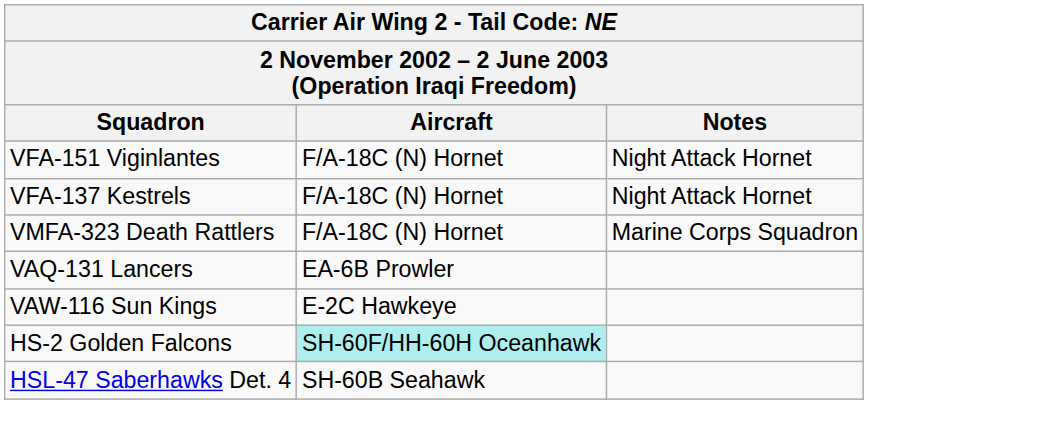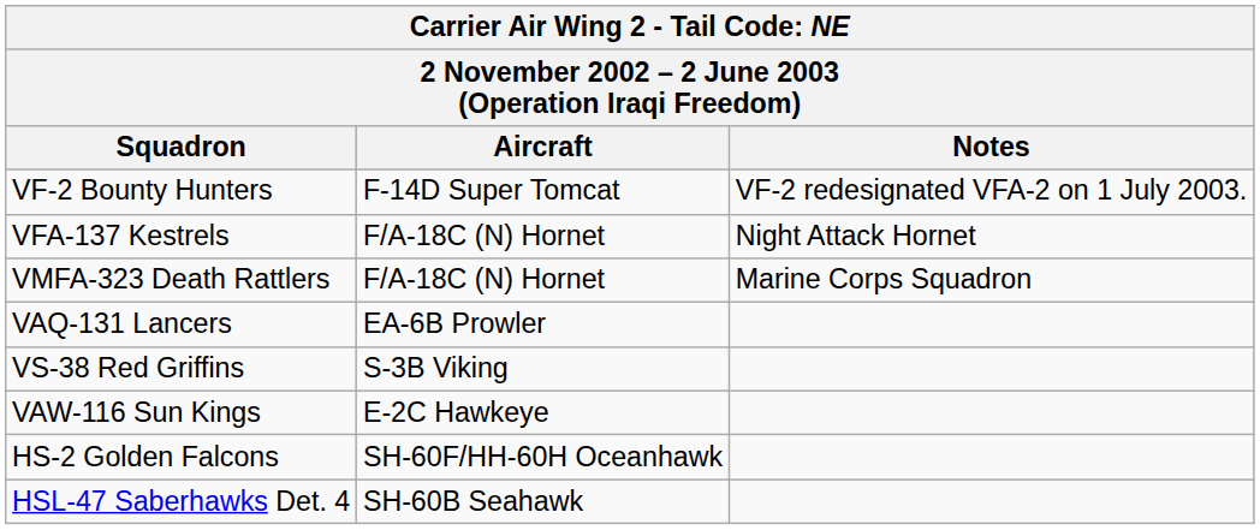 <table class="wikitable">
 <tr>
 <th colspan="3">Carrier Air Wing 2  - Tail Code: <em>NE</em></th>
 </tr>
 <tr>
 <th colspan="3">2 November 2002 – 2 June 2003<br>(Operation Iraqi Freedom)</th>
 </tr>
 <tr>
 <th>Squadron</th>
 <th>Aircraft</th>
 <th>Notes</th>
 </tr>
 <tr>
-<td>VFA-151 Viginlantes</td>
-<td>F/A-18C (N) Hornet</td>
-<td>Night Attack Hornet</td>
+<td>VF-2 Bounty Hunters</td>
+<td>F-14D Super Tomcat</td>
+<td>VF-2 redesignated VFA-2 on 1 July 2003.</td>
 </tr>
 <tr>
 <td>VFA-137 Kestrels</td>
 <td>F/A-18C (N) Hornet</td>
 <td>Night Attack Hornet</td>
 </tr>
 <tr>
 <td>VMFA-323 Death Rattlers</td>
 <td>F/A-18C (N) Hornet</td>
 <td>Marine Corps Squadron</td>
 </tr>
 <tr>
 <td>VAQ-131 Lancers</td>
 <td>EA-6B Prowler</td>
 <td></td>
 </tr>
 <tr>
+<td>VS-38 Red Griffins</td>
+<td>S-3B Viking</td>
+<td></td>
+</tr>
+<tr>
 <td>VAW-116 Sun Kings</td>
 <td>E-2C Hawkeye</td>
 <td></td>
 </tr>
 <tr>
 <td>HS-2 Golden Falcons</td>
-<td style="background: paleturquoise;">SH-60F/HH-60H Oceanhawk</td>
+<td>SH-60F/HH-60H Oceanhawk</td>
 <td></td>
 </tr>
 <tr>
 <td><a href='#'>HSL-47 Saberhawks</a> Det. 4</td>
 <td>SH-60B Seahawk</td>
 <td></td>
 </tr>
 </table>
